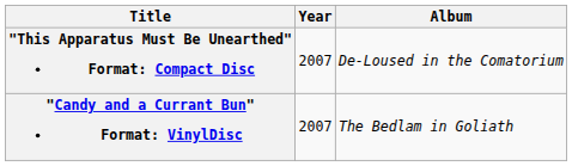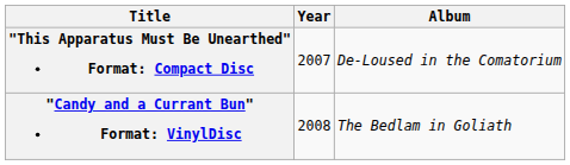 <table class="wikitable plainrowheaders">
 <tr>
 <th scope="col">Title</th>
 <th scope="col">Year</th>
 <th scope="col">Album</th>
 </tr>
 <tr>
 <th scope="row">"This Apparatus Must Be Unearthed"<br><ul><li>Format: <a href='#'>Compact Disc</a></li></ul></th>
 <td>2007</td>
 <td><em>De-Loused in the Comatorium</em></td>
 </tr>
 <tr>
 <th scope="row">"<a href='#'>Candy and a Currant Bun</a>"<br><ul><li>Format: <a href='#'>VinylDisc</a></li></ul></th>
-<td>2007</td>
+<td>2008</td>
 <td><em>The Bedlam in Goliath</em></td>
 </tr>
 </table>
